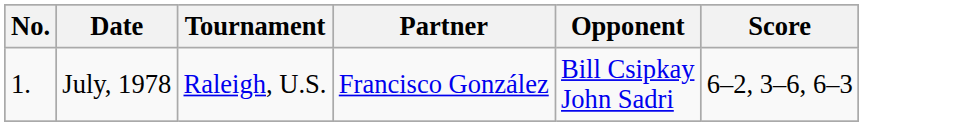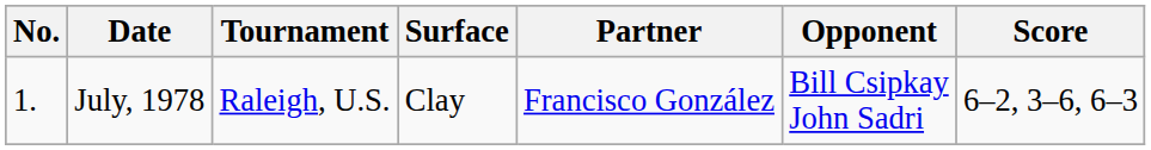 <table class="sortable wikitable" style=font-size:97%>
 <tr>
 <th>No.</th>
 <th>Date</th>
 <th>Tournament</th>
+<th>Surface</th>
 <th>Partner</th>
 <th>Opponent</th>
 <th>Score</th>
 </tr>
 <tr>
 <td>1.</td>
 <td>July, 1978</td>
 <td><a href='#'>Raleigh</a>, U.S.</td>
+<td>Clay</td>
 <td> <a href='#'>Francisco González</a></td>
 <td> <a href='#'>Bill Csipkay</a><br> <a href='#'>John Sadri</a></td>
 <td>6–2, 3–6, 6–3</td>
 </tr>
 </table>
